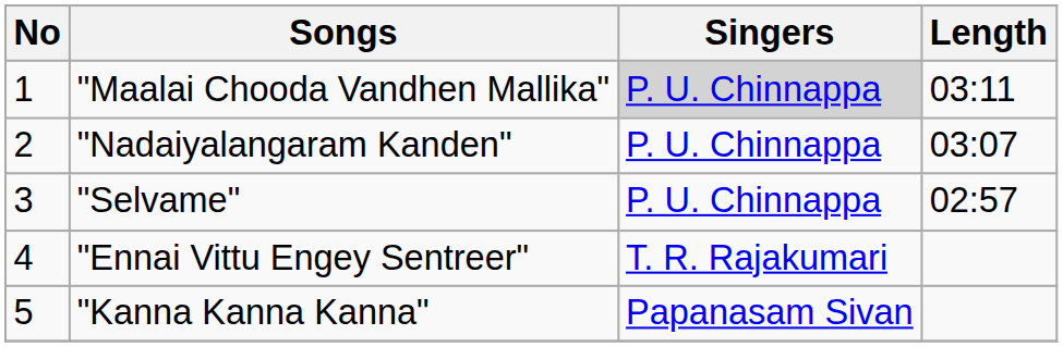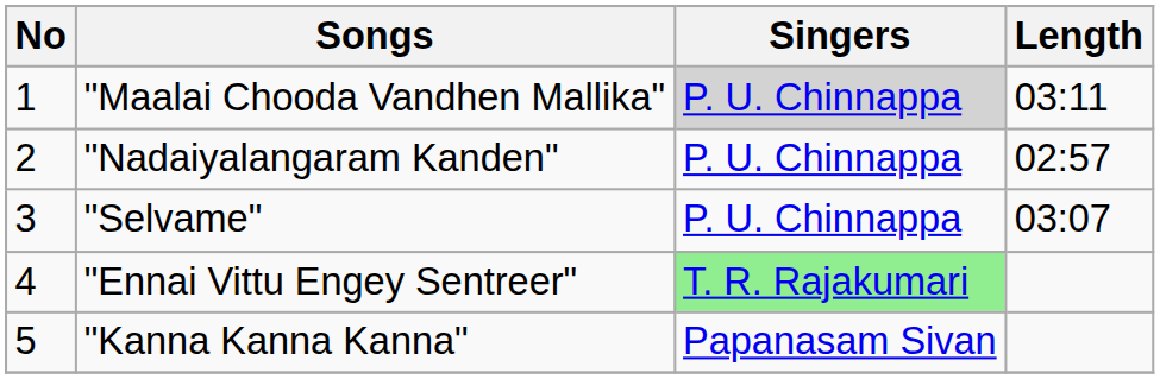 <table class="wikitable">
 <tr>
 <th>No</th>
 <th>Songs</th>
 <th>Singers</th>
 <th>Length</th>
 </tr>
 <tr>
 <td>1</td>
 <td>"Maalai Chooda Vandhen Mallika"</td>
 <td style="background: lightgrey;"><a href='#'>P. U. Chinnappa</a></td>
 <td>03:11</td>
 </tr>
 <tr>
 <td>2</td>
 <td>"Nadaiyalangaram Kanden"</td>
 <td><a href='#'>P. U. Chinnappa</a></td>
-<td>03:07</td>
+<td>02:57</td>
 </tr>
 <tr>
 <td>3</td>
 <td>"Selvame"</td>
 <td><a href='#'>P. U. Chinnappa</a></td>
-<td>02:57</td>
+<td>03:07</td>
 </tr>
 <tr>
 <td>4</td>
 <td>"Ennai Vittu Engey Sentreer"</td>
-<td><a href='#'>T. R. Rajakumari</a></td>
+<td style="background: lightgreen;"><a href='#'>T. R. Rajakumari</a></td>
 <td></td>
 </tr>
 <tr>
 <td>5</td>
 <td>"Kanna Kanna Kanna"</td>
 <td><a href='#'>Papanasam Sivan</a></td>
 <td></td>
 </tr>
 <tr>
 </tr>
 </table>
